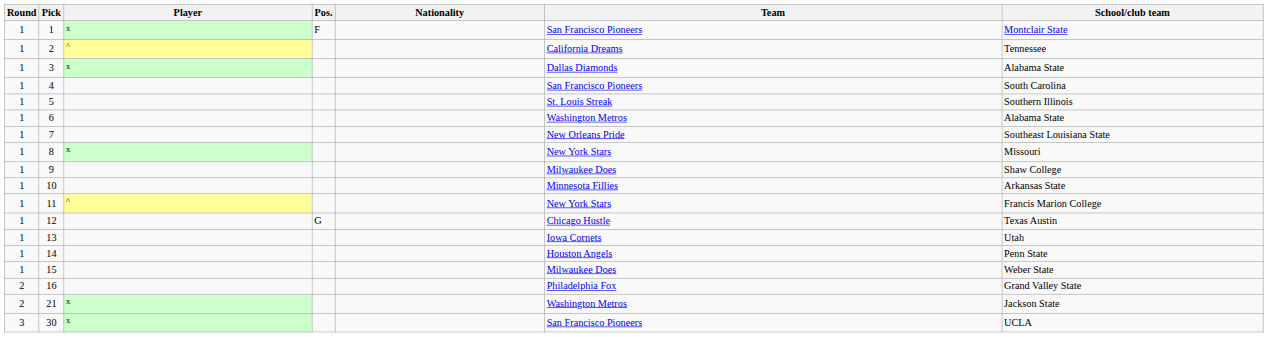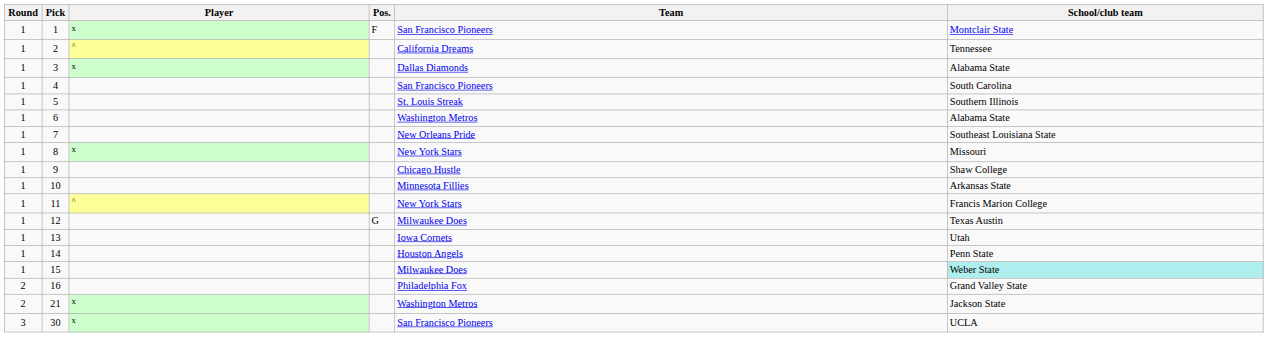 <table class="wikitable sortable">
 <tr>
 <th width="1%">Round</th>
 <th width="1%">Pick</th>
 <th width="19%">Player</th>
 <th width="1%">Pos.</th>
-<th width="16%">Nationality</th>
 <th width="35%">Team</th>
 <th width="20%">School/club team</th>
 </tr>
 <tr>
 <td align=center>1</td>
 <td align=center>1</td>
 <td bgcolor="#CCFFCC"><sup>x</sup></td>
 <td>F</td>
-<td></td>
 <td><a href='#'>San Francisco Pioneers</a></td>
 <td><a href='#'>Montclair State</a> </td>
 </tr>
 <tr>
 <td align=center>1</td>
 <td align=center>2</td>
 <td bgcolor="#FFFF99"><sup>^</sup></td>
-<td></td>
 <td></td>
 <td><a href='#'>California Dreams</a></td>
 <td>Tennessee </td>
 </tr>
 <tr>
 <td align=center>1</td>
 <td align=center>3</td>
 <td bgcolor="#CCFFCC"><sup>x</sup></td>
 <td></td>
-<td></td>
 <td><a href='#'>Dallas Diamonds</a></td>
 <td>Alabama State </td>
 </tr>
 <tr>
 <td align=center>1</td>
 <td align=center>4</td>
-<td></td>
 <td></td>
 <td></td>
 <td><a href='#'>San Francisco Pioneers</a></td>
 <td>South Carolina </td>
 </tr>
 <tr>
 <td align=center>1</td>
 <td align=center>5</td>
 <td></td>
 <td></td>
-<td></td>
 <td><a href='#'>St. Louis Streak</a></td>
 <td>Southern Illinois </td>
 </tr>
 <tr>
 <td align=center>1</td>
 <td align=center>6</td>
-<td></td>
 <td></td>
 <td></td>
 <td><a href='#'>Washington Metros</a></td>
 <td>Alabama State </td>
 </tr>
 <tr>
 <td align=center>1</td>
 <td align=center>7</td>
 <td></td>
 <td></td>
-<td></td>
 <td><a href='#'>New Orleans Pride</a></td>
 <td>Southeast Louisiana State </td>
 </tr>
 <tr>
 <td align=center>1</td>
 <td align=center>8</td>
 <td bgcolor="#CCFFCC"><sup>x</sup></td>
-<td></td>
 <td></td>
 <td><a href='#'>New York Stars</a> </td>
 <td>Missouri </td>
 </tr>
 <tr>
 <td align=center>1</td>
 <td align=center>9</td>
 <td></td>
 <td></td>
-<td></td>
-<td><a href='#'>Milwaukee Does</a></td>
+<td><a href='#'>Chicago Hustle</a></td>
 <td>Shaw College </td>
 </tr>
 <tr>
 <td align=center>1</td>
 <td align=center>10</td>
-<td></td>
 <td></td>
 <td></td>
 <td><a href='#'>Minnesota Fillies</a></td>
 <td>Arkansas State </td>
 </tr>
 <tr>
 <td align=center>1</td>
 <td align=center>11</td>
 <td bgcolor="#FFFF99"><sup>^</sup></td>
 <td></td>
-<td></td>
 <td><a href='#'>New York Stars</a></td>
 <td>Francis Marion College </td>
 </tr>
 <tr>
 <td align=center>1</td>
 <td align=center>12</td>
 <td></td>
 <td>G</td>
-<td></td>
-<td><a href='#'>Chicago Hustle</a></td>
+<td><a href='#'>Milwaukee Does</a></td>
 <td>Texas Austin </td>
 </tr>
 <tr>
 <td align=center>1</td>
 <td align=center>13</td>
-<td></td>
 <td></td>
 <td></td>
 <td><a href='#'>Iowa Cornets</a></td>
 <td>Utah </td>
 </tr>
 <tr>
 <td align=center>1</td>
 <td align=center>14</td>
 <td></td>
 <td></td>
-<td></td>
 <td><a href='#'>Houston Angels</a></td>
 <td>Penn State </td>
 </tr>
 <tr>
 <td align=center>1</td>
 <td align=center>15</td>
 <td></td>
 <td></td>
-<td></td>
 <td><a href='#'>Milwaukee Does</a></td>
-<td>Weber State </td>
+<td style="background: paleturquoise;">Weber State </td>
 </tr>
 <tr>
 <td align=center>2</td>
 <td align=center>16</td>
-<td></td>
 <td></td>
 <td></td>
 <td><a href='#'>Philadelphia Fox</a></td>
 <td>Grand Valley State </td>
 </tr>
 <tr>
 <td align=center>2</td>
 <td align=center>21</td>
 <td bgcolor="#CCFFCC"><sup>x</sup></td>
 <td></td>
-<td></td>
 <td><a href='#'>Washington Metros</a></td>
 <td>Jackson State </td>
 </tr>
 <tr>
 <td align=center>3</td>
 <td align=center>30</td>
 <td bgcolor="#CCFFCC"><sup>x</sup></td>
 <td></td>
-<td></td>
 <td><a href='#'>San Francisco Pioneers</a></td>
 <td>UCLA </td>
 </tr>
 </table>
